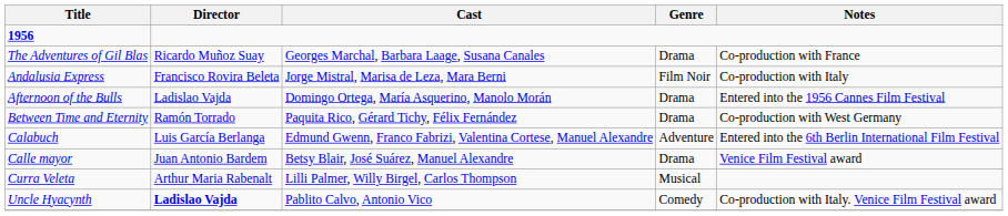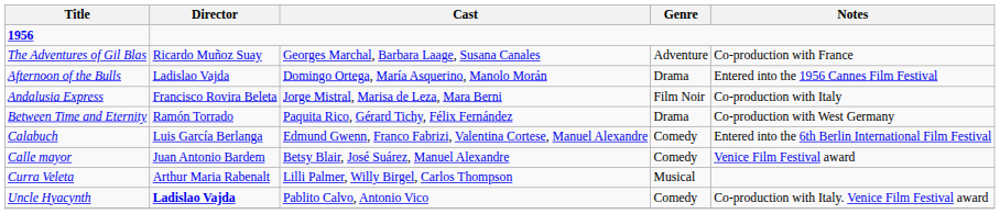 <table class="wikitable">
 <tr>
 <th>Title</th>
 <th>Director</th>
 <th>Cast</th>
 <th>Genre</th>
 <th>Notes</th>
 </tr>
 <tr>
 <td><strong><a href='#'>1956</a></strong></td>
 </tr>
 <tr>
 <td><em><a href='#'>The Adventures of Gil Blas</a></em></td>
 <td><a href='#'>Ricardo Muñoz Suay</a></td>
 <td><a href='#'>Georges Marchal</a>, <a href='#'>Barbara Laage</a>, <a href='#'>Susana Canales</a></td>
+<td>Adventure</td>
+<td>Co-production with France</td>
+</tr>
+<tr>
+<td><em><a href='#'>Afternoon of the Bulls</a></em></td>
+<td><a href='#'>Ladislao Vajda</a></td>
+<td><a href='#'>Domingo Ortega</a>, <a href='#'>María Asquerino</a>, <a href='#'>Manolo Morán</a></td>
 <td>Drama</td>
-<td>Co-production with France</td>
+<td>Entered into the <a href='#'>1956 Cannes Film Festival</a></td>
 </tr>
 <tr>
 <td><em><a href='#'>Andalusia Express</a></em></td>
 <td><a href='#'>Francisco Rovira Beleta</a></td>
 <td><a href='#'>Jorge Mistral</a>, <a href='#'>Marisa de Leza</a>, <a href='#'>Mara Berni</a></td>
 <td>Film Noir</td>
 <td>Co-production with Italy</td>
-</tr>
-<tr>
-<td><em><a href='#'>Afternoon of the Bulls</a></em></td>
-<td><a href='#'>Ladislao Vajda</a></td>
-<td><a href='#'>Domingo Ortega</a>, <a href='#'>María Asquerino</a>, <a href='#'>Manolo Morán</a></td>
-<td>Drama</td>
-<td>Entered into the <a href='#'>1956 Cannes Film Festival</a></td>
 </tr>
 <tr>
 <td><em><a href='#'>Between Time and Eternity</a></em></td>
 <td><a href='#'>Ramón Torrado</a></td>
 <td><a href='#'>Paquita Rico</a>, <a href='#'>Gérard Tichy</a>, <a href='#'>Félix Fernández</a></td>
 <td>Drama</td>
 <td>Co-production with West Germany</td>
 </tr>
 <tr>
 <td><em><a href='#'>Calabuch</a></em></td>
 <td><a href='#'>Luis García Berlanga</a></td>
 <td><a href='#'>Edmund Gwenn</a>, <a href='#'>Franco Fabrizi</a>, <a href='#'>Valentina Cortese</a>, <a href='#'>Manuel Alexandre</a></td>
-<td>Adventure</td>
+<td>Comedy</td>
 <td>Entered into the <a href='#'>6th Berlin International Film Festival</a></td>
 </tr>
 <tr>
 <td><em><a href='#'>Calle mayor</a></em></td>
 <td><a href='#'>Juan Antonio Bardem</a></td>
 <td><a href='#'>Betsy Blair</a>, <a href='#'>José Suárez</a>, <a href='#'>Manuel Alexandre</a></td>
-<td>Drama</td>
+<td>Comedy</td>
 <td><a href='#'>Venice Film Festival</a> award</td>
 </tr>
 <tr>
 <td><em><a href='#'>Curra Veleta</a></em></td>
 <td><a href='#'>Arthur Maria Rabenalt</a></td>
 <td><a href='#'>Lilli Palmer</a>, <a href='#'>Willy Birgel</a>, <a href='#'>Carlos Thompson</a></td>
 <td>Musical</td>
 <td></td>
 </tr>
 <tr>
 <td><em><a href='#'>Uncle Hyacynth</a></em></td>
 <td><strong><a href='#'>Ladislao Vajda</a></strong></td>
 <td><a href='#'>Pablito Calvo</a>, <a href='#'>Antonio Vico</a></td>
 <td>Comedy</td>
 <td>Co-production with Italy. <a href='#'>Venice Film Festival</a> award</td>
 </tr>
 <tr>
 </tr>
 </table>
